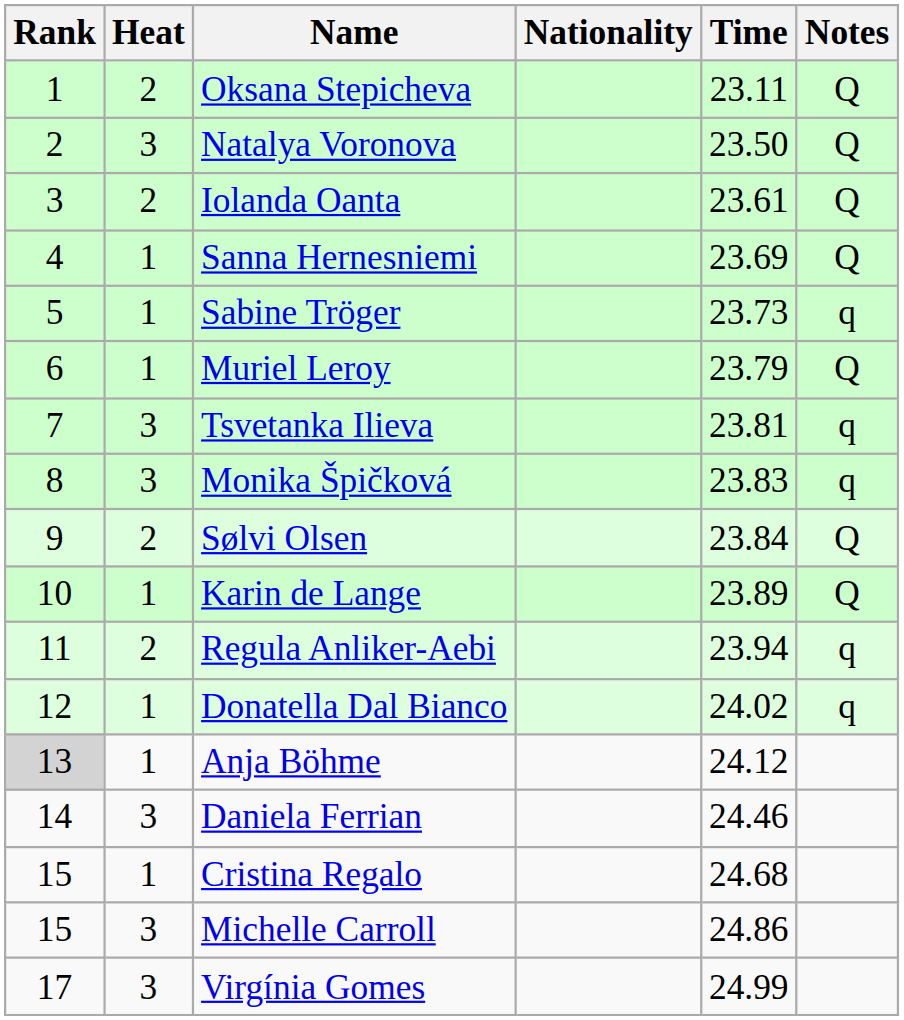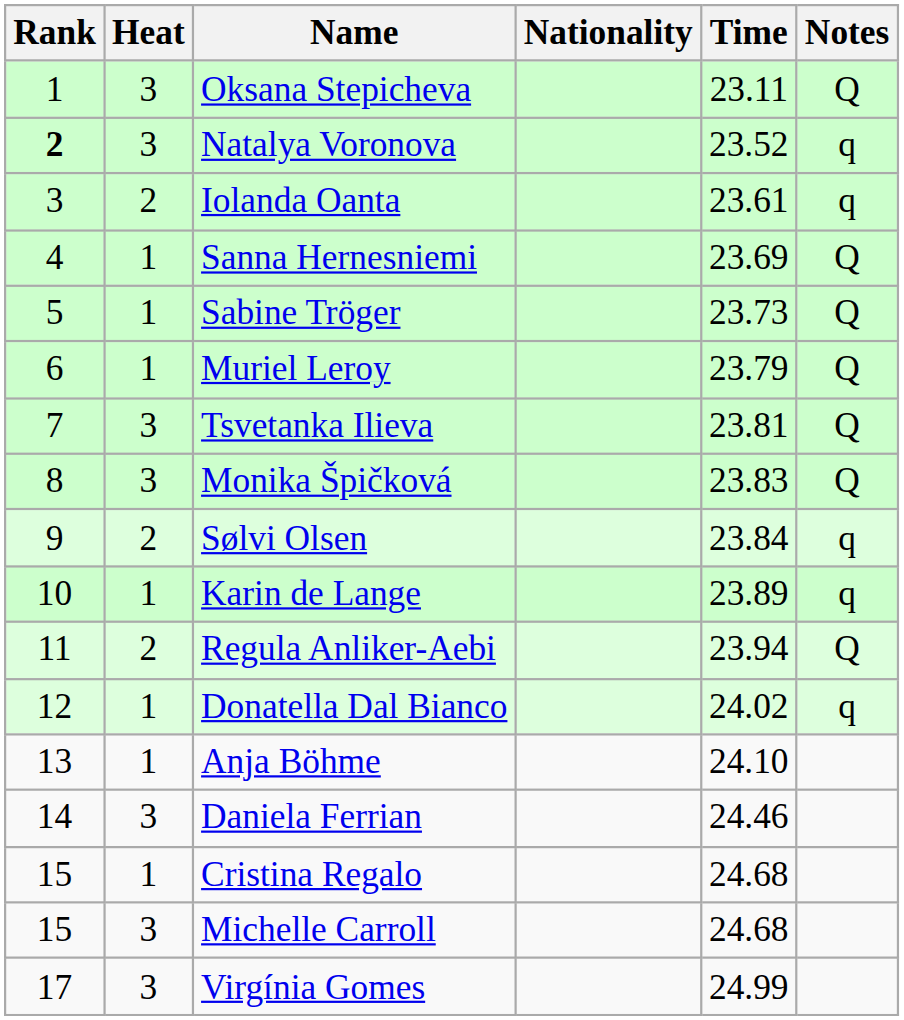 <table class="wikitable sortable" style="text-align:center">
 <tr>
 <th>Rank</th>
 <th>Heat</th>
 <th>Name</th>
 <th>Nationality</th>
 <th>Time</th>
 <th>Notes</th>
 </tr>
 <tr bgcolor=ccffcc>
 <td>1</td>
-<td>2</td>
+<td>3</td>
 <td align="left"><a href='#'>Oksana Stepicheva</a></td>
 <td align=left></td>
 <td>23.11</td>
 <td>Q</td>
 </tr>
 <tr bgcolor=ccffcc>
-<td>2</td>
+<td><strong>2</strong></td>
 <td>3</td>
 <td align="left"><a href='#'>Natalya Voronova</a></td>
 <td align=left></td>
-<td>23.50</td>
-<td>Q</td>
+<td>23.52</td>
+<td>q</td>
 </tr>
 <tr bgcolor=ccffcc>
 <td>3</td>
 <td>2</td>
 <td align="left"><a href='#'>Iolanda Oanta</a></td>
 <td align=left></td>
 <td>23.61</td>
-<td>Q</td>
+<td>q</td>
 </tr>
 <tr bgcolor=ccffcc>
 <td>4</td>
 <td>1</td>
 <td align="left"><a href='#'>Sanna Hernesniemi</a></td>
 <td align=left></td>
 <td>23.69</td>
 <td>Q</td>
 </tr>
 <tr bgcolor=ccffcc>
 <td>5</td>
 <td>1</td>
 <td align="left"><a href='#'>Sabine Tröger</a></td>
 <td align=left></td>
 <td>23.73</td>
-<td>q</td>
+<td>Q</td>
 </tr>
 <tr bgcolor=ccffcc>
 <td>6</td>
 <td>1</td>
 <td align="left"><a href='#'>Muriel Leroy</a></td>
 <td align=left></td>
 <td>23.79</td>
 <td>Q</td>
 </tr>
 <tr bgcolor=ccffcc>
 <td>7</td>
 <td>3</td>
 <td align="left"><a href='#'>Tsvetanka Ilieva</a></td>
 <td align=left></td>
 <td>23.81</td>
-<td>q</td>
+<td>Q</td>
 </tr>
 <tr bgcolor=ccffcc>
 <td>8</td>
 <td>3</td>
 <td align="left"><a href='#'>Monika Špičková</a></td>
 <td align=left></td>
 <td>23.83</td>
-<td>q</td>
+<td>Q</td>
 </tr>
 <tr bgcolor=ddffdd>
 <td>9</td>
 <td>2</td>
 <td align="left"><a href='#'>Sølvi Olsen</a></td>
 <td align=left></td>
 <td>23.84</td>
-<td>Q</td>
+<td>q</td>
 </tr>
 <tr bgcolor=ccffcc>
 <td>10</td>
 <td>1</td>
 <td align="left"><a href='#'>Karin de Lange</a></td>
 <td align=left></td>
 <td>23.89</td>
-<td>Q</td>
+<td>q</td>
 </tr>
 <tr bgcolor=ddffdd>
 <td>11</td>
 <td>2</td>
 <td align="left"><a href='#'>Regula Anliker-Aebi</a></td>
 <td align=left></td>
 <td>23.94</td>
-<td>q</td>
+<td>Q</td>
 </tr>
 <tr bgcolor=ddffdd>
 <td>12</td>
 <td>1</td>
 <td align="left"><a href='#'>Donatella Dal Bianco</a></td>
 <td align=left></td>
 <td>24.02</td>
 <td>q</td>
 </tr>
 <tr>
-<td style="background: lightgrey;">13</td>
+<td>13</td>
 <td>1</td>
 <td align="left"><a href='#'>Anja Böhme</a></td>
 <td align=left></td>
-<td>24.12</td>
+<td>24.10</td>
 <td></td>
 </tr>
 <tr>
 <td>14</td>
 <td>3</td>
 <td align="left"><a href='#'>Daniela Ferrian</a></td>
 <td align=left></td>
 <td>24.46</td>
 <td></td>
 </tr>
 <tr>
 <td>15</td>
 <td>1</td>
 <td align="left"><a href='#'>Cristina Regalo</a></td>
 <td align=left></td>
 <td>24.68</td>
 <td></td>
 </tr>
 <tr>
 <td>15</td>
 <td>3</td>
 <td align="left"><a href='#'>Michelle Carroll</a></td>
 <td align=left></td>
-<td>24.86</td>
+<td>24.68</td>
 <td></td>
 </tr>
 <tr>
 <td>17</td>
 <td>3</td>
 <td align="left"><a href='#'>Virgínia Gomes</a></td>
 <td align=left></td>
 <td>24.99</td>
 <td></td>
 </tr>
 </table>
